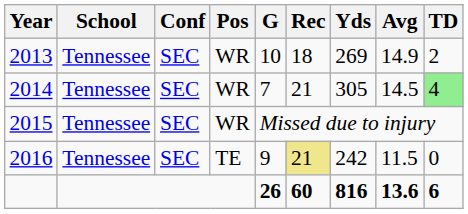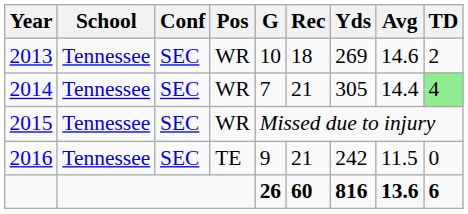 <table class="wikitable">
 <tr>
 <th>Year</th>
 <th>School</th>
 <th>Conf</th>
 <th>Pos</th>
 <th>G</th>
 <th>Rec</th>
 <th>Yds</th>
 <th>Avg</th>
 <th>TD</th>
 </tr>
 <tr>
 <td><a href='#'>2013</a></td>
 <td><a href='#'>Tennessee</a></td>
 <td><a href='#'>SEC</a></td>
 <td>WR</td>
 <td>10</td>
 <td>18</td>
 <td>269</td>
-<td>14.9</td>
+<td>14.6</td>
 <td>2</td>
 </tr>
 <tr>
 <td><a href='#'>2014</a></td>
 <td><a href='#'>Tennessee</a></td>
 <td><a href='#'>SEC</a></td>
 <td>WR</td>
 <td>7</td>
 <td>21</td>
 <td>305</td>
-<td>14.5</td>
+<td>14.4</td>
 <td style="background: lightgreen;">4</td>
 </tr>
 <tr>
 <td><a href='#'>2015</a></td>
 <td><a href='#'>Tennessee</a></td>
 <td><a href='#'>SEC</a></td>
 <td>WR</td>
 <td colspan="5"><em>Missed due to injury</em></td>
 </tr>
 <tr>
 <td><a href='#'>2016</a></td>
 <td><a href='#'>Tennessee</a></td>
 <td><a href='#'>SEC</a></td>
 <td>TE</td>
 <td>9</td>
-<td style="background: khaki;">21</td>
+<td>21</td>
 <td>242</td>
 <td>11.5</td>
 <td>0</td>
 </tr>
 <tr>
 <td style="font-weight:bold;"></td>
 <td colspan="3" style="font-weight:bold;"></td>
 <td style="font-weight:bold;">26</td>
 <td style="font-weight:bold;">60</td>
 <td style="font-weight:bold;">816</td>
 <td style="font-weight:bold;">13.6</td>
 <td style="font-weight:bold;">6</td>
 </tr>
 </table>
